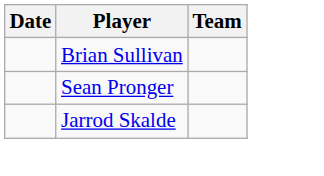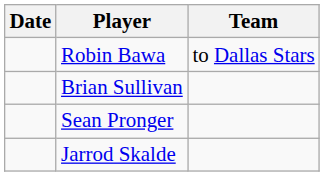 <table class="wikitable">
 <tr>
 <th>Date</th>
 <th>Player</th>
 <th>Team</th>
+</tr>
+<tr>
+<td></td>
+<td><a href='#'>Robin Bawa</a></td>
+<td>to <a href='#'>Dallas Stars</a></td>
 </tr>
 <tr>
 <td></td>
 <td><a href='#'>Brian Sullivan</a></td>
 <td></td>
 </tr>
 <tr>
 <td></td>
 <td><a href='#'>Sean Pronger</a></td>
 <td></td>
 </tr>
 <tr>
 <td></td>
 <td><a href='#'>Jarrod Skalde</a></td>
 <td></td>
 </tr>
 </table>
